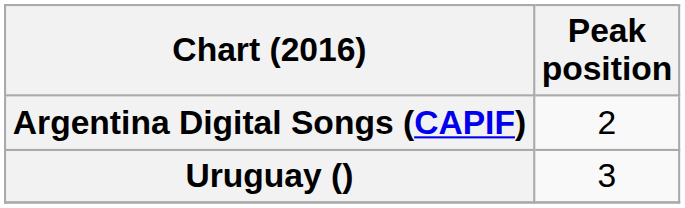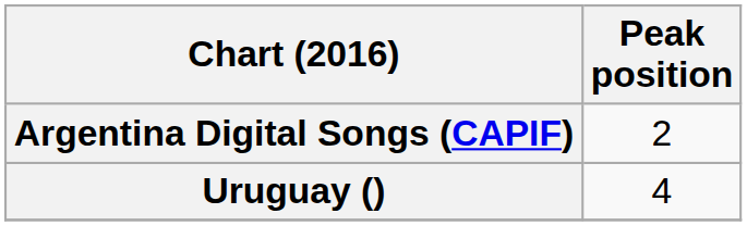 <table class="wikitable sortable plainrowheaders" style="text-align:center">
 <tr>
 <th scope="col">Chart (2016)</th>
 <th scope="col">Peak<br> position</th>
 </tr>
 <tr>
 <th scope="row">Argentina Digital Songs (<a href='#'>CAPIF</a>)</th>
 <td>2</td>
 </tr>
 <tr>
 <th scope="row">Uruguay ()</th>
-<td>3</td>
+<td>4</td>
 </tr>
 <tr>
 </tr>
 </table>
